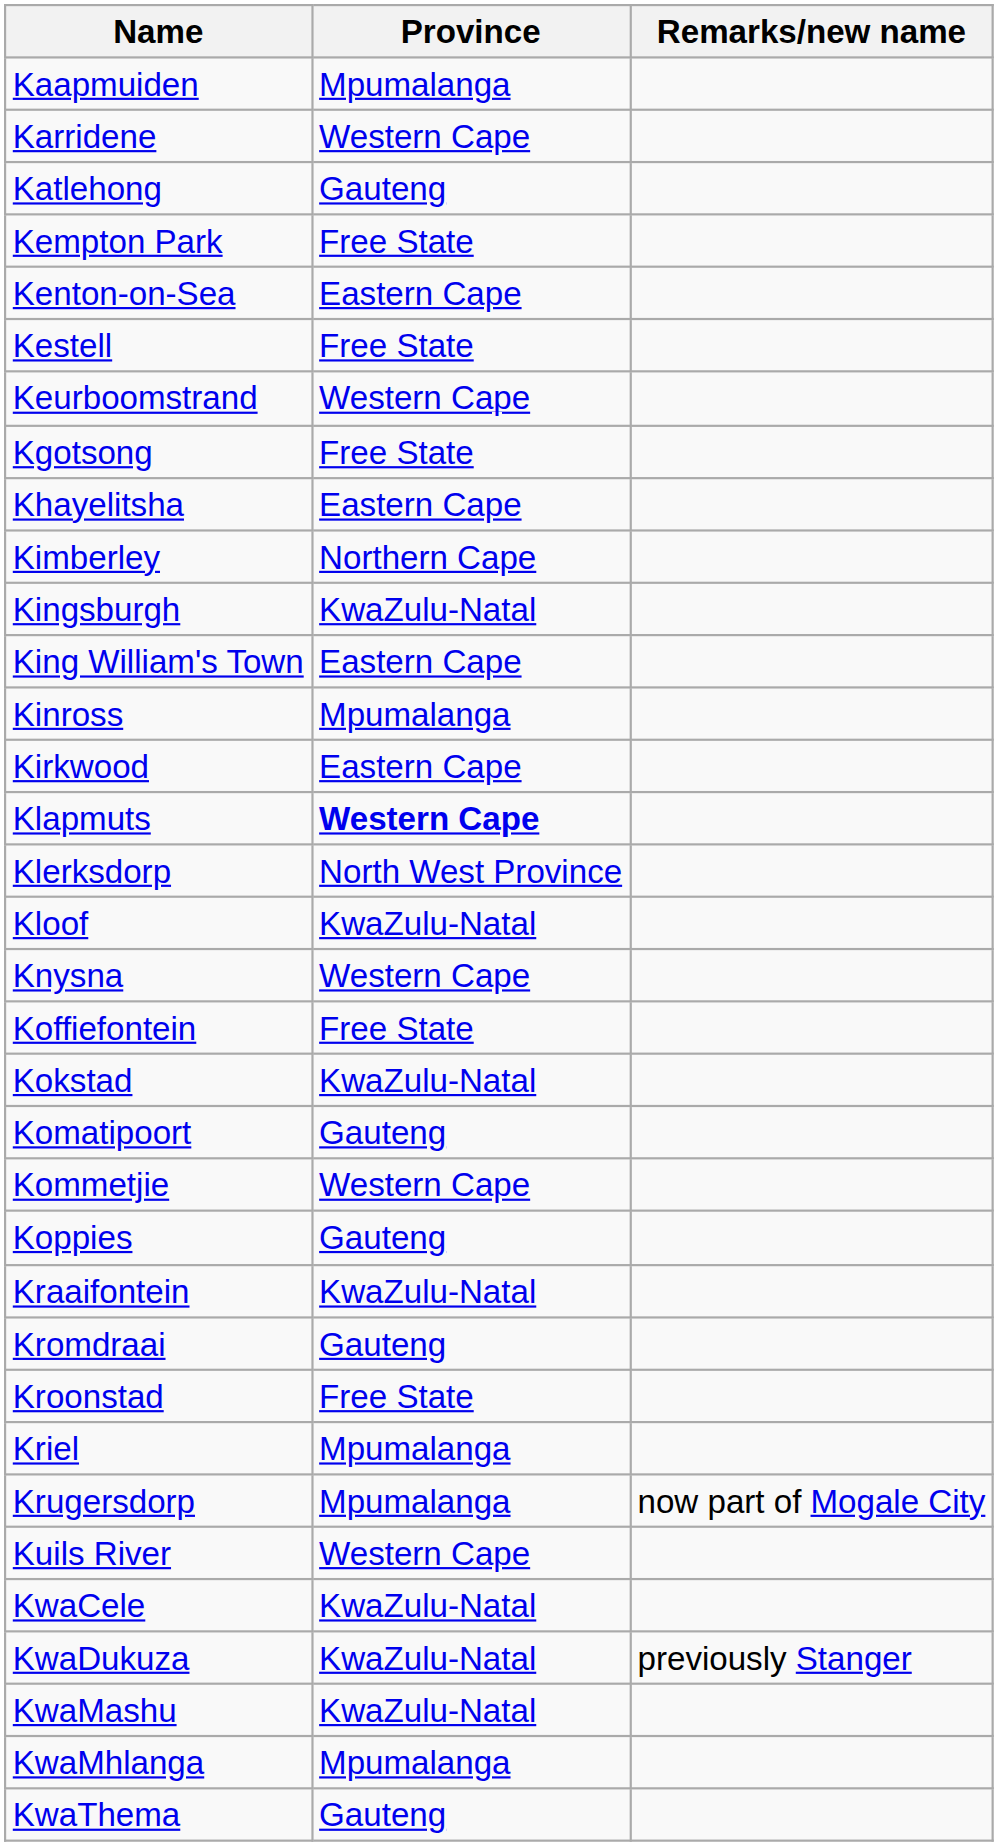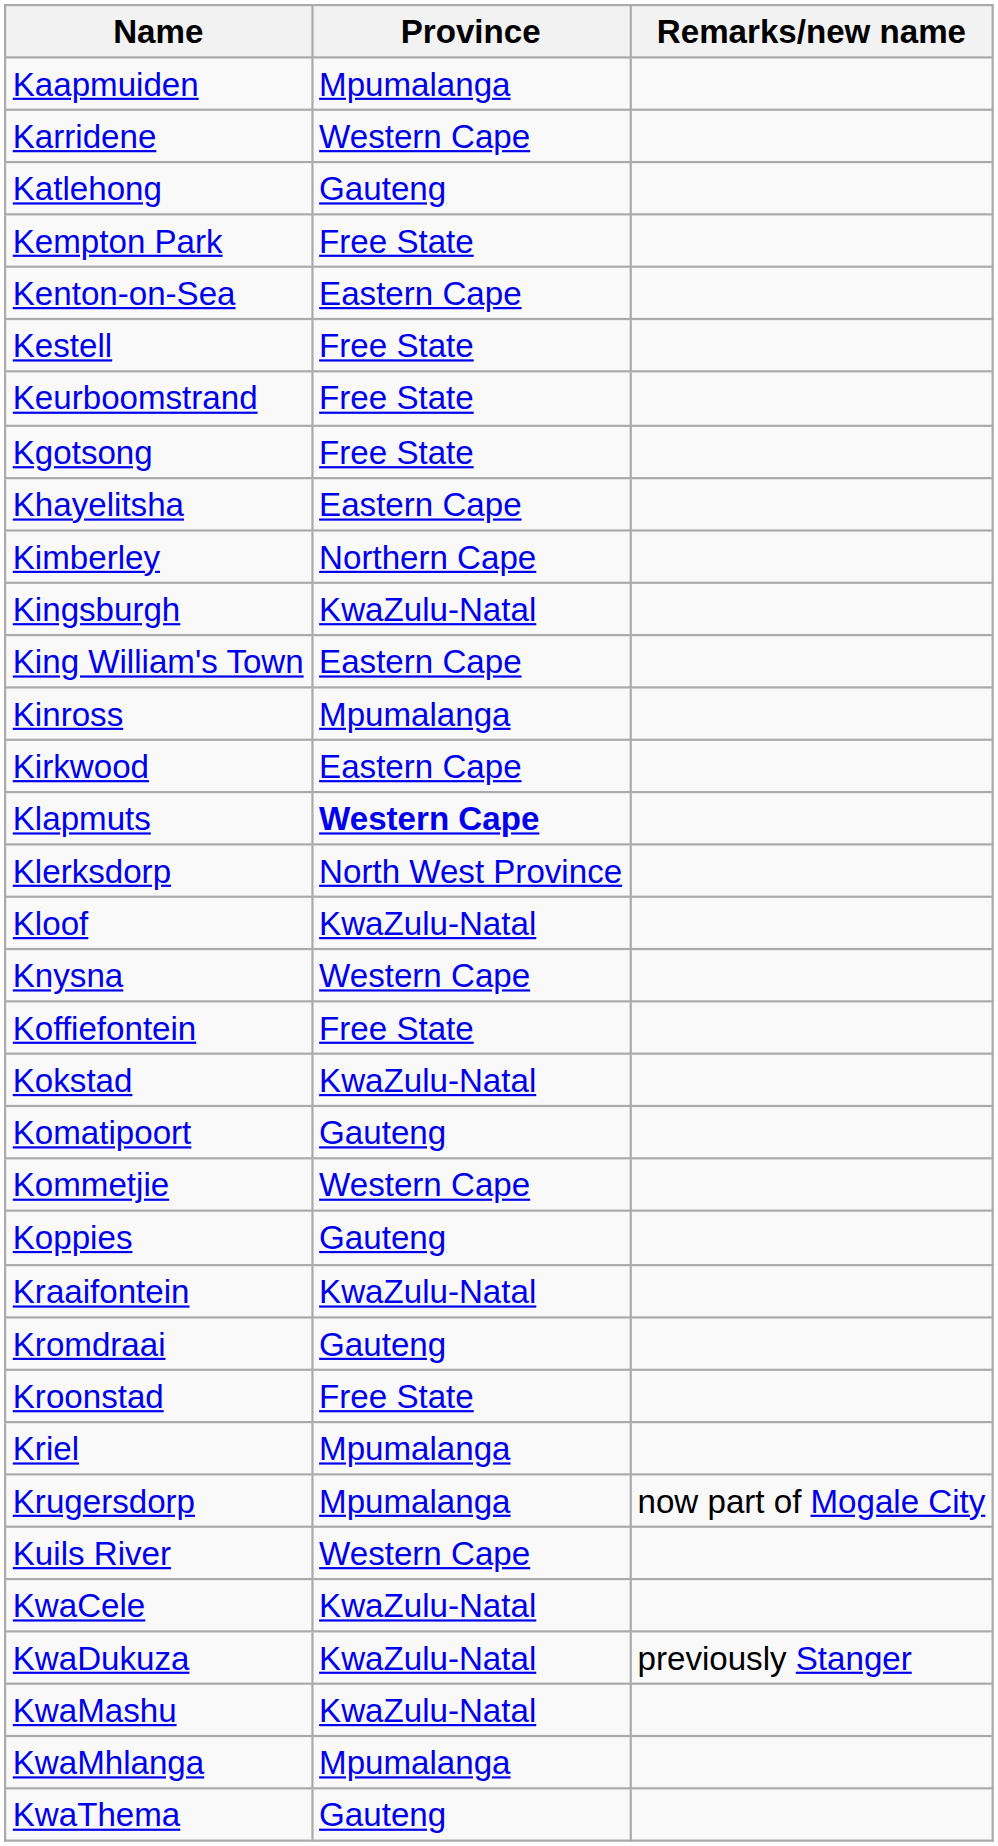 <table class="wikitable sortable" style="font-size: 95%;">
 <tr>
 <th>Name</th>
 <th>Province</th>
 <th>Remarks/new name</th>
 </tr>
 <tr>
 <td><a href='#'>Kaapmuiden</a></td>
 <td><a href='#'>Mpumalanga</a></td>
 <td></td>
 </tr>
 <tr>
 <td><a href='#'>Karridene</a></td>
 <td><a href='#'>Western Cape</a></td>
 <td></td>
 </tr>
 <tr>
 <td><a href='#'>Katlehong</a></td>
 <td><a href='#'>Gauteng</a></td>
 <td></td>
 </tr>
 <tr>
 <td><a href='#'>Kempton Park</a></td>
 <td><a href='#'>Free State</a></td>
 <td></td>
 </tr>
 <tr>
 <td><a href='#'>Kenton-on-Sea</a></td>
 <td><a href='#'>Eastern Cape</a></td>
 <td></td>
 </tr>
 <tr>
 <td><a href='#'>Kestell</a></td>
 <td><a href='#'>Free State</a></td>
 <td></td>
 </tr>
 <tr>
 <td><a href='#'>Keurboomstrand</a></td>
-<td><a href='#'>Western Cape</a></td>
+<td><a href='#'>Free State</a></td>
 <td></td>
 </tr>
 <tr>
 <td><a href='#'>Kgotsong</a></td>
 <td><a href='#'>Free State</a></td>
 <td></td>
 </tr>
 <tr>
 <td><a href='#'>Khayelitsha</a></td>
 <td><a href='#'>Eastern Cape</a></td>
 <td></td>
 </tr>
 <tr>
 <td><a href='#'>Kimberley</a></td>
 <td><a href='#'>Northern Cape</a></td>
 <td></td>
 </tr>
 <tr>
 <td><a href='#'>Kingsburgh</a></td>
 <td><a href='#'>KwaZulu-Natal</a></td>
 <td></td>
 </tr>
 <tr>
 <td><a href='#'>King William's Town</a></td>
 <td><a href='#'>Eastern Cape</a></td>
 <td></td>
 </tr>
 <tr>
 <td><a href='#'>Kinross</a></td>
 <td><a href='#'>Mpumalanga</a></td>
 <td></td>
 </tr>
 <tr>
 <td><a href='#'>Kirkwood</a></td>
 <td><a href='#'>Eastern Cape</a></td>
 <td></td>
 </tr>
 <tr>
 <td><a href='#'>Klapmuts</a></td>
 <td><strong><a href='#'>Western Cape</a></strong></td>
 <td></td>
 </tr>
 <tr>
 <td><a href='#'>Klerksdorp</a></td>
 <td><a href='#'>North West Province</a></td>
 <td></td>
 </tr>
 <tr>
 <td><a href='#'>Kloof</a></td>
 <td><a href='#'>KwaZulu-Natal</a></td>
 <td></td>
 </tr>
 <tr>
 <td><a href='#'>Knysna</a></td>
 <td><a href='#'>Western Cape</a></td>
 <td></td>
 </tr>
 <tr>
 <td><a href='#'>Koffiefontein</a></td>
 <td><a href='#'>Free State</a></td>
 <td></td>
 </tr>
 <tr>
 <td><a href='#'>Kokstad</a></td>
 <td><a href='#'>KwaZulu-Natal</a></td>
 <td></td>
 </tr>
 <tr>
 <td><a href='#'>Komatipoort</a></td>
 <td><a href='#'>Gauteng</a></td>
 <td></td>
 </tr>
 <tr>
 <td><a href='#'>Kommetjie</a></td>
 <td><a href='#'>Western Cape</a></td>
 <td></td>
 </tr>
 <tr>
 <td><a href='#'>Koppies</a></td>
 <td><a href='#'>Gauteng</a></td>
 <td></td>
 </tr>
 <tr>
 <td><a href='#'>Kraaifontein</a></td>
 <td><a href='#'>KwaZulu-Natal</a></td>
 <td></td>
 </tr>
 <tr>
 <td><a href='#'>Kromdraai</a></td>
 <td><a href='#'>Gauteng</a></td>
 <td></td>
 </tr>
 <tr>
 <td><a href='#'>Kroonstad</a></td>
 <td><a href='#'>Free State</a></td>
 <td></td>
 </tr>
 <tr>
 <td><a href='#'>Kriel</a></td>
 <td><a href='#'>Mpumalanga</a></td>
 <td></td>
 </tr>
 <tr>
 <td><a href='#'>Krugersdorp</a></td>
 <td><a href='#'>Mpumalanga</a></td>
 <td>now part of <a href='#'>Mogale City</a></td>
 </tr>
 <tr>
 <td><a href='#'>Kuils River</a></td>
 <td><a href='#'>Western Cape</a></td>
 <td></td>
 </tr>
 <tr>
 <td><a href='#'>KwaCele</a></td>
 <td><a href='#'>KwaZulu-Natal</a></td>
 <td></td>
 </tr>
 <tr>
 <td><a href='#'>KwaDukuza</a></td>
 <td><a href='#'>KwaZulu-Natal</a></td>
 <td>previously <a href='#'>Stanger</a></td>
 </tr>
 <tr>
 <td><a href='#'>KwaMashu</a></td>
 <td><a href='#'>KwaZulu-Natal</a></td>
 <td></td>
 </tr>
 <tr>
 <td><a href='#'>KwaMhlanga</a></td>
 <td><a href='#'>Mpumalanga</a></td>
 <td></td>
 </tr>
 <tr>
 <td><a href='#'>KwaThema</a></td>
 <td><a href='#'>Gauteng</a></td>
 <td></td>
 </tr>
 </table>
